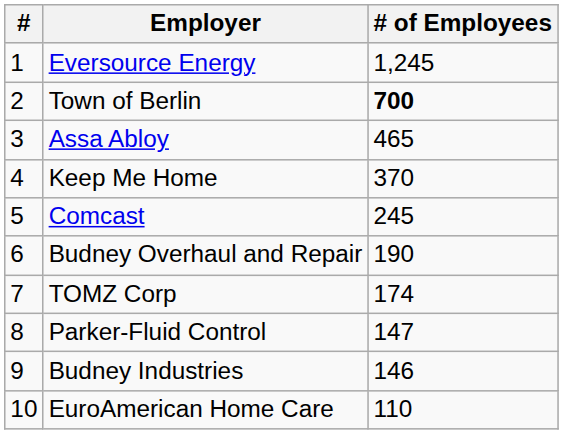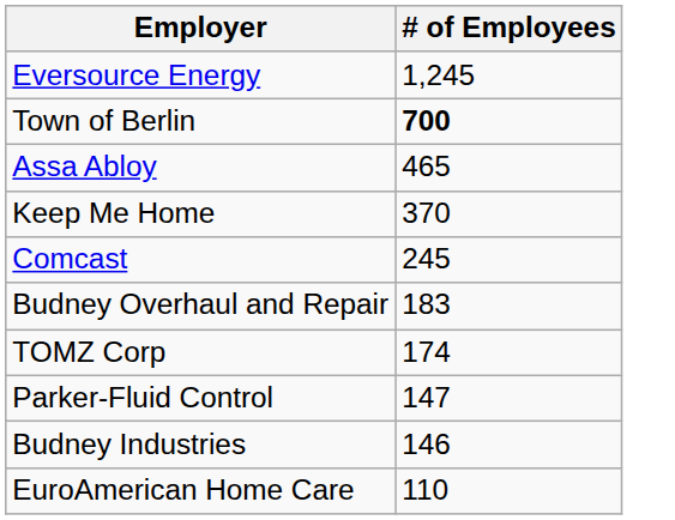 <table class="wikitable" border="1">
 <tr>
-<th>#</th>
 <th>Employer</th>
 <th># of Employees</th>
 </tr>
 <tr>
-<td>1</td>
 <td><a href='#'>Eversource Energy</a></td>
 <td>1,245</td>
 </tr>
 <tr>
-<td>2</td>
 <td>Town of Berlin</td>
 <td><strong>700</strong></td>
 </tr>
 <tr>
-<td>3</td>
 <td><a href='#'>Assa Abloy</a></td>
 <td>465</td>
 </tr>
 <tr>
-<td>4</td>
 <td>Keep Me Home</td>
 <td>370</td>
 </tr>
 <tr>
-<td>5</td>
 <td><a href='#'>Comcast</a></td>
 <td>245</td>
 </tr>
 <tr>
-<td>6</td>
 <td>Budney Overhaul and Repair</td>
-<td>190</td>
+<td>183</td>
 </tr>
 <tr>
-<td>7</td>
 <td>TOMZ Corp</td>
 <td>174</td>
 </tr>
 <tr>
-<td>8</td>
 <td>Parker-Fluid Control</td>
 <td>147</td>
 </tr>
 <tr>
-<td>9</td>
 <td>Budney Industries</td>
 <td>146</td>
 </tr>
 <tr>
-<td>10</td>
 <td>EuroAmerican Home Care</td>
 <td>110</td>
 </tr>
 </table>
